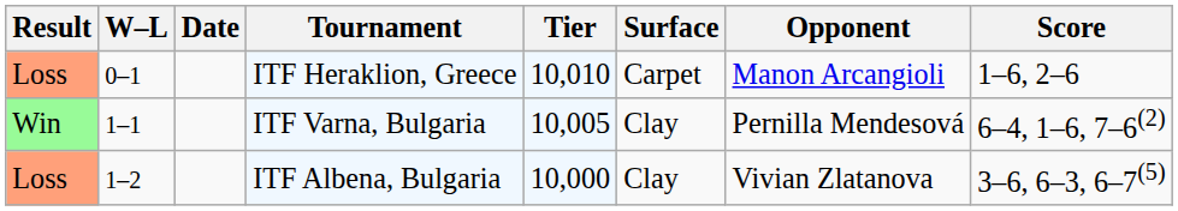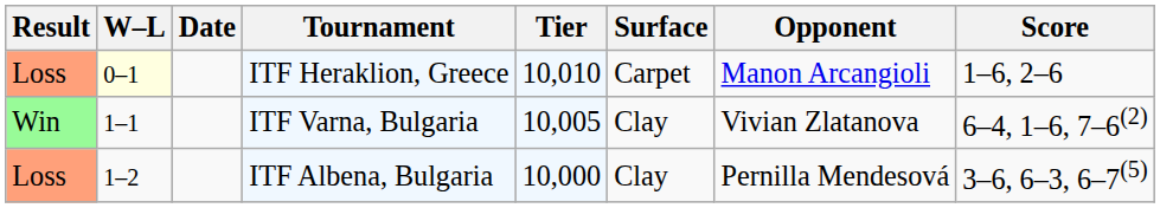 <table class="sortable wikitable">
 <tr>
 <th>Result</th>
 <th class="unsortable">W–L</th>
 <th>Date</th>
 <th>Tournament</th>
 <th>Tier</th>
 <th>Surface</th>
 <th>Opponent</th>
 <th class="unsortable">Score</th>
 </tr>
 <tr>
 <td style="background:#ffa07a;">Loss</td>
-<td><small>0–1</small></td>
+<td style="background: lightyellow;"><small>0–1</small></td>
 <td></td>
 <td bgcolor="#f0f8ff">ITF Heraklion, Greece</td>
 <td bgcolor="#f0f8ff">10,010</td>
 <td>Carpet</td>
 <td> <a href='#'>Manon Arcangioli</a></td>
 <td>1–6, 2–6</td>
 </tr>
 <tr>
 <td bgcolor="98FB98">Win</td>
 <td><small>1–1</small></td>
 <td></td>
 <td bgcolor="#f0f8ff">ITF Varna, Bulgaria</td>
 <td bgcolor="#f0f8ff">10,005</td>
 <td>Clay</td>
-<td> Pernilla Mendesová</td>
+<td> Vivian Zlatanova</td>
 <td>6–4, 1–6, 7–6<sup>(2)</sup></td>
 </tr>
 <tr>
 <td style="background:#ffa07a;">Loss</td>
 <td><small>1–2</small></td>
 <td></td>
 <td bgcolor="#f0f8ff">ITF Albena, Bulgaria</td>
 <td bgcolor="#f0f8ff">10,000</td>
 <td>Clay</td>
-<td> Vivian Zlatanova</td>
+<td> Pernilla Mendesová</td>
 <td>3–6, 6–3, 6–7<sup>(5)</sup></td>
 </tr>
 </table>
